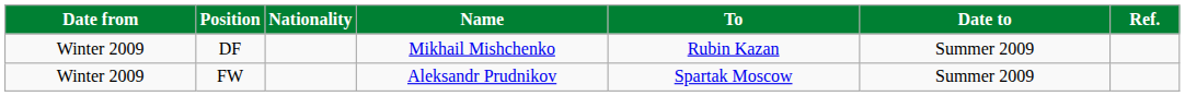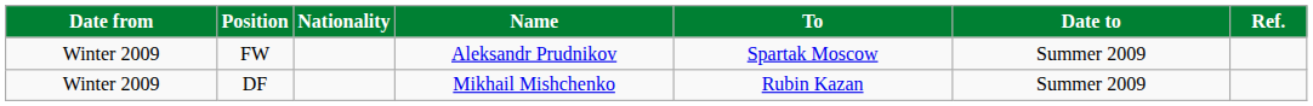 <table class="wikitable" style="text-align:center; font-size:90%; ">
 <tr>
 <th style="background:#008033; color:white; width:150px;">Date from</th>
 <th style="background:#008033; color:white; width:50px;">Position</th>
 <th style="background:#008033; color:white; width:50px;">Nationality</th>
 <th style="background:#008033; color:white; width:200px;">Name</th>
 <th style="background:#008033; color:white; width:200px;">To</th>
 <th style="background:#008033; color:white; width:200px;">Date to</th>
 <th style="background:#008033; color:white; width:50px;">Ref.</th>
 </tr>
 <tr>
 <td>Winter 2009</td>
+<td>FW</td>
+<td></td>
+<td><a href='#'>Aleksandr Prudnikov</a></td>
+<td><a href='#'>Spartak Moscow</a></td>
+<td>Summer 2009</td>
+<td></td>
+</tr>
+<tr>
+<td>Winter 2009</td>
 <td>DF</td>
 <td></td>
 <td><a href='#'>Mikhail Mishchenko</a></td>
 <td><a href='#'>Rubin Kazan</a></td>
 <td>Summer 2009</td>
 <td></td>
 </tr>
-<tr>
-<td>Winter 2009</td>
-<td>FW</td>
-<td></td>
-<td><a href='#'>Aleksandr Prudnikov</a></td>
-<td><a href='#'>Spartak Moscow</a></td>
-<td>Summer 2009</td>
-<td></td>
-</tr>
 </table>
